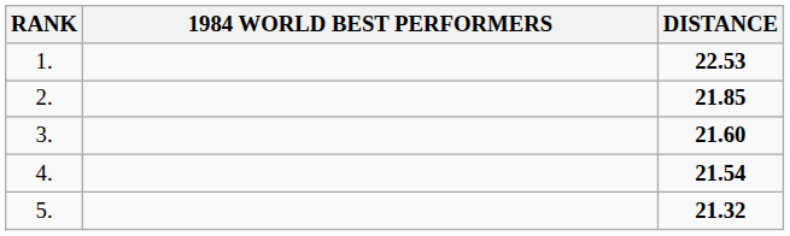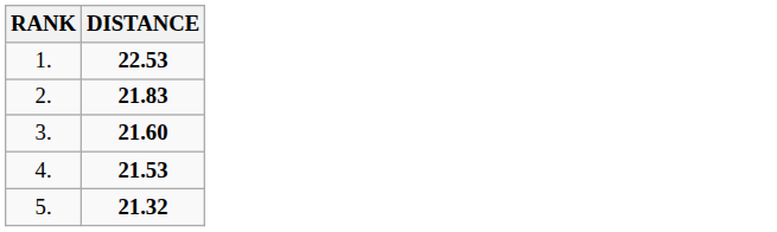 <table class="wikitable" style="border-collapse: collapse; font-size: 90%;">
 <tr>
 <th>RANK</th>
-<th align="center" style="width: 25em">1984 WORLD BEST PERFORMERS</th>
 <th align="center" style="width: 5em">DISTANCE</th>
 </tr>
 <tr>
 <td align="center">1.</td>
-<td></td>
 <td align="center"><strong>22.53</strong></td>
 </tr>
 <tr>
 <td align="center">2.</td>
-<td></td>
-<td align="center"><strong>21.85</strong></td>
+<td align="center"><strong>21.83</strong></td>
 </tr>
 <tr>
 <td align="center">3.</td>
-<td></td>
 <td align="center"><strong>21.60</strong></td>
 </tr>
 <tr>
 <td align="center">4.</td>
-<td></td>
-<td align="center"><strong>21.54</strong></td>
+<td align="center"><strong>21.53</strong></td>
 </tr>
 <tr>
 <td align="center">5.</td>
-<td></td>
 <td align="center"><strong>21.32</strong></td>
 </tr>
 </table>
